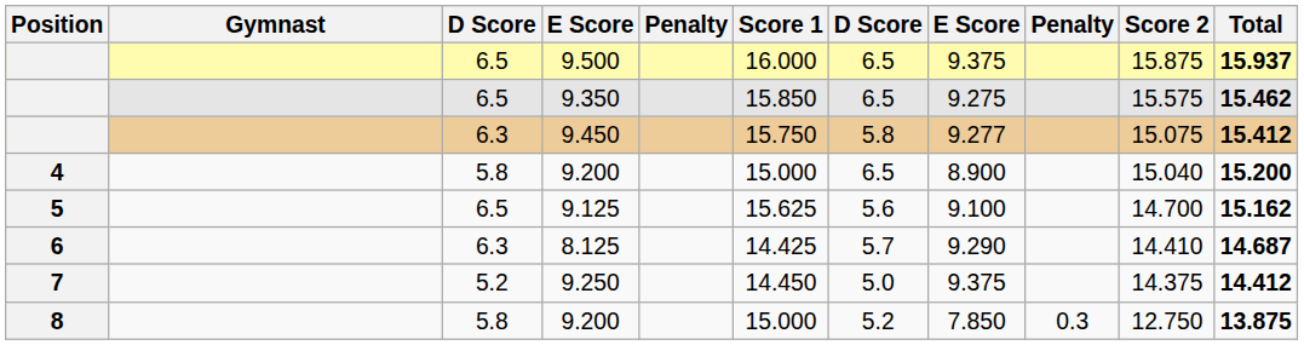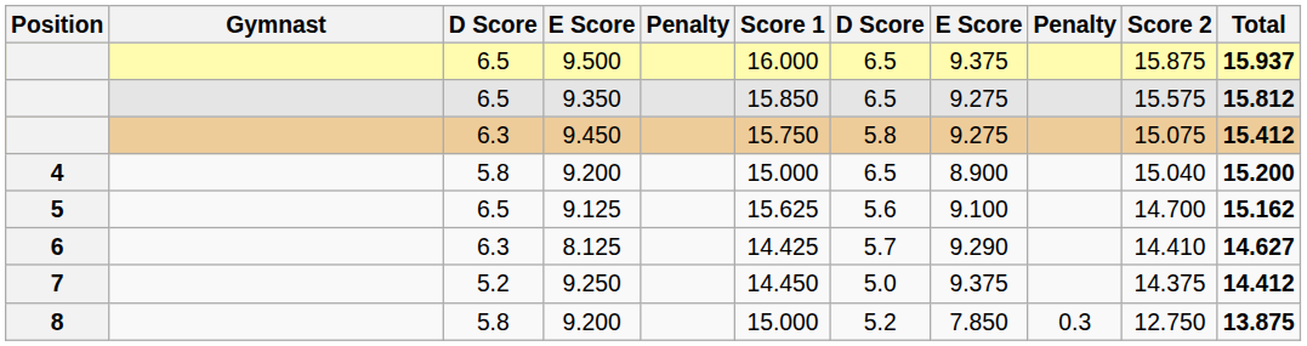 <table class="wikitable sortable" style="text-align:center; font-size:95%">
 <tr>
 <th scope=col>Position</th>
 <th scope=col width="210">Gymnast</th>
 <th scope=col>D Score</th>
 <th scope=col>E Score</th>
 <th scope=col>Penalty</th>
 <th scope=col>Score 1</th>
 <th scope=col>D Score</th>
 <th scope=col>E Score</th>
 <th scope=col>Penalty</th>
 <th scope=col>Score 2</th>
 <th scope=col>Total</th>
 </tr>
 <tr bgcolor=fffcaf>
 <th scope=row></th>
 <td align="left"></td>
 <td>6.5</td>
 <td>9.500</td>
 <td></td>
 <td>16.000</td>
 <td>6.5</td>
 <td>9.375</td>
 <td></td>
 <td>15.875</td>
 <td><strong>15.937</strong></td>
 </tr>
 <tr bgcolor=e5e5e5>
 <th scope=row></th>
 <td align="left"></td>
 <td>6.5</td>
 <td>9.350</td>
 <td></td>
 <td>15.850</td>
 <td>6.5</td>
 <td>9.275</td>
 <td></td>
 <td>15.575</td>
-<td><strong>15.462</strong></td>
+<td><strong>15.812</strong></td>
 </tr>
 <tr bgcolor=eecc99>
 <th scope=row></th>
 <td align="left"></td>
 <td>6.3</td>
 <td>9.450</td>
 <td></td>
 <td>15.750</td>
 <td>5.8</td>
-<td>9.277</td>
+<td>9.275</td>
 <td></td>
 <td>15.075</td>
 <td><strong>15.412</strong></td>
 </tr>
 <tr>
 <th scope=row>4</th>
 <td align="left"></td>
 <td>5.8</td>
 <td>9.200</td>
 <td></td>
 <td>15.000</td>
 <td>6.5</td>
 <td>8.900</td>
 <td></td>
 <td>15.040</td>
 <td><strong>15.200</strong></td>
 </tr>
 <tr>
 <th scope=row>5</th>
 <td align="left"></td>
 <td>6.5</td>
 <td>9.125</td>
 <td></td>
 <td>15.625</td>
 <td>5.6</td>
 <td>9.100</td>
 <td></td>
 <td>14.700</td>
 <td><strong>15.162</strong></td>
 </tr>
 <tr>
 <th scope=row>6</th>
 <td align="left"></td>
 <td>6.3</td>
 <td>8.125</td>
 <td></td>
 <td>14.425</td>
 <td>5.7</td>
 <td>9.290</td>
 <td></td>
 <td>14.410</td>
-<td><strong>14.687</strong></td>
+<td><strong>14.627</strong></td>
 </tr>
 <tr>
 <th scope=row>7</th>
 <td align="left"></td>
 <td>5.2</td>
 <td>9.250</td>
 <td></td>
 <td>14.450</td>
 <td>5.0</td>
 <td>9.375</td>
 <td></td>
 <td>14.375</td>
 <td><strong>14.412</strong></td>
 </tr>
 <tr>
 <th scope=row>8</th>
 <td align="left"></td>
 <td>5.8</td>
 <td>9.200</td>
 <td></td>
 <td>15.000</td>
 <td>5.2</td>
 <td>7.850</td>
 <td>0.3</td>
 <td>12.750</td>
 <td><strong>13.875</strong></td>
 </tr>
 </table>
